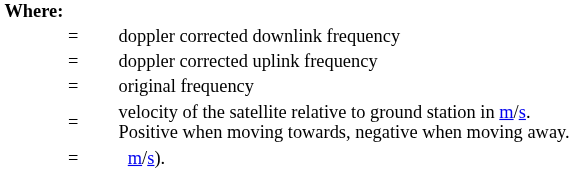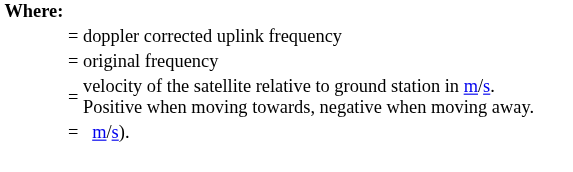 <table>
 <tr>
 <th>Where:</th>
-</tr>
-<tr>
-<td></td>
-<td width="40">=</td>
-<td>doppler corrected downlink frequency</td>
 </tr>
 <tr>
 <td></td>
 <td>=</td>
 <td>doppler corrected uplink frequency</td>
 </tr>
 <tr>
 <td></td>
 <td>=</td>
 <td>original frequency</td>
 </tr>
 <tr>
 <td></td>
 <td>=</td>
 <td>velocity of the satellite relative to ground station in <a href='#'>m</a>/<a href='#'>s</a>.<br>Positive when moving towards, negative when moving away.</td>
 </tr>
 <tr>
 <td></td>
 <td>=</td>
 <td>  <a href='#'>m</a>/<a href='#'>s</a>).</td>
 </tr>
 <tr>
 </tr>
 </table>
